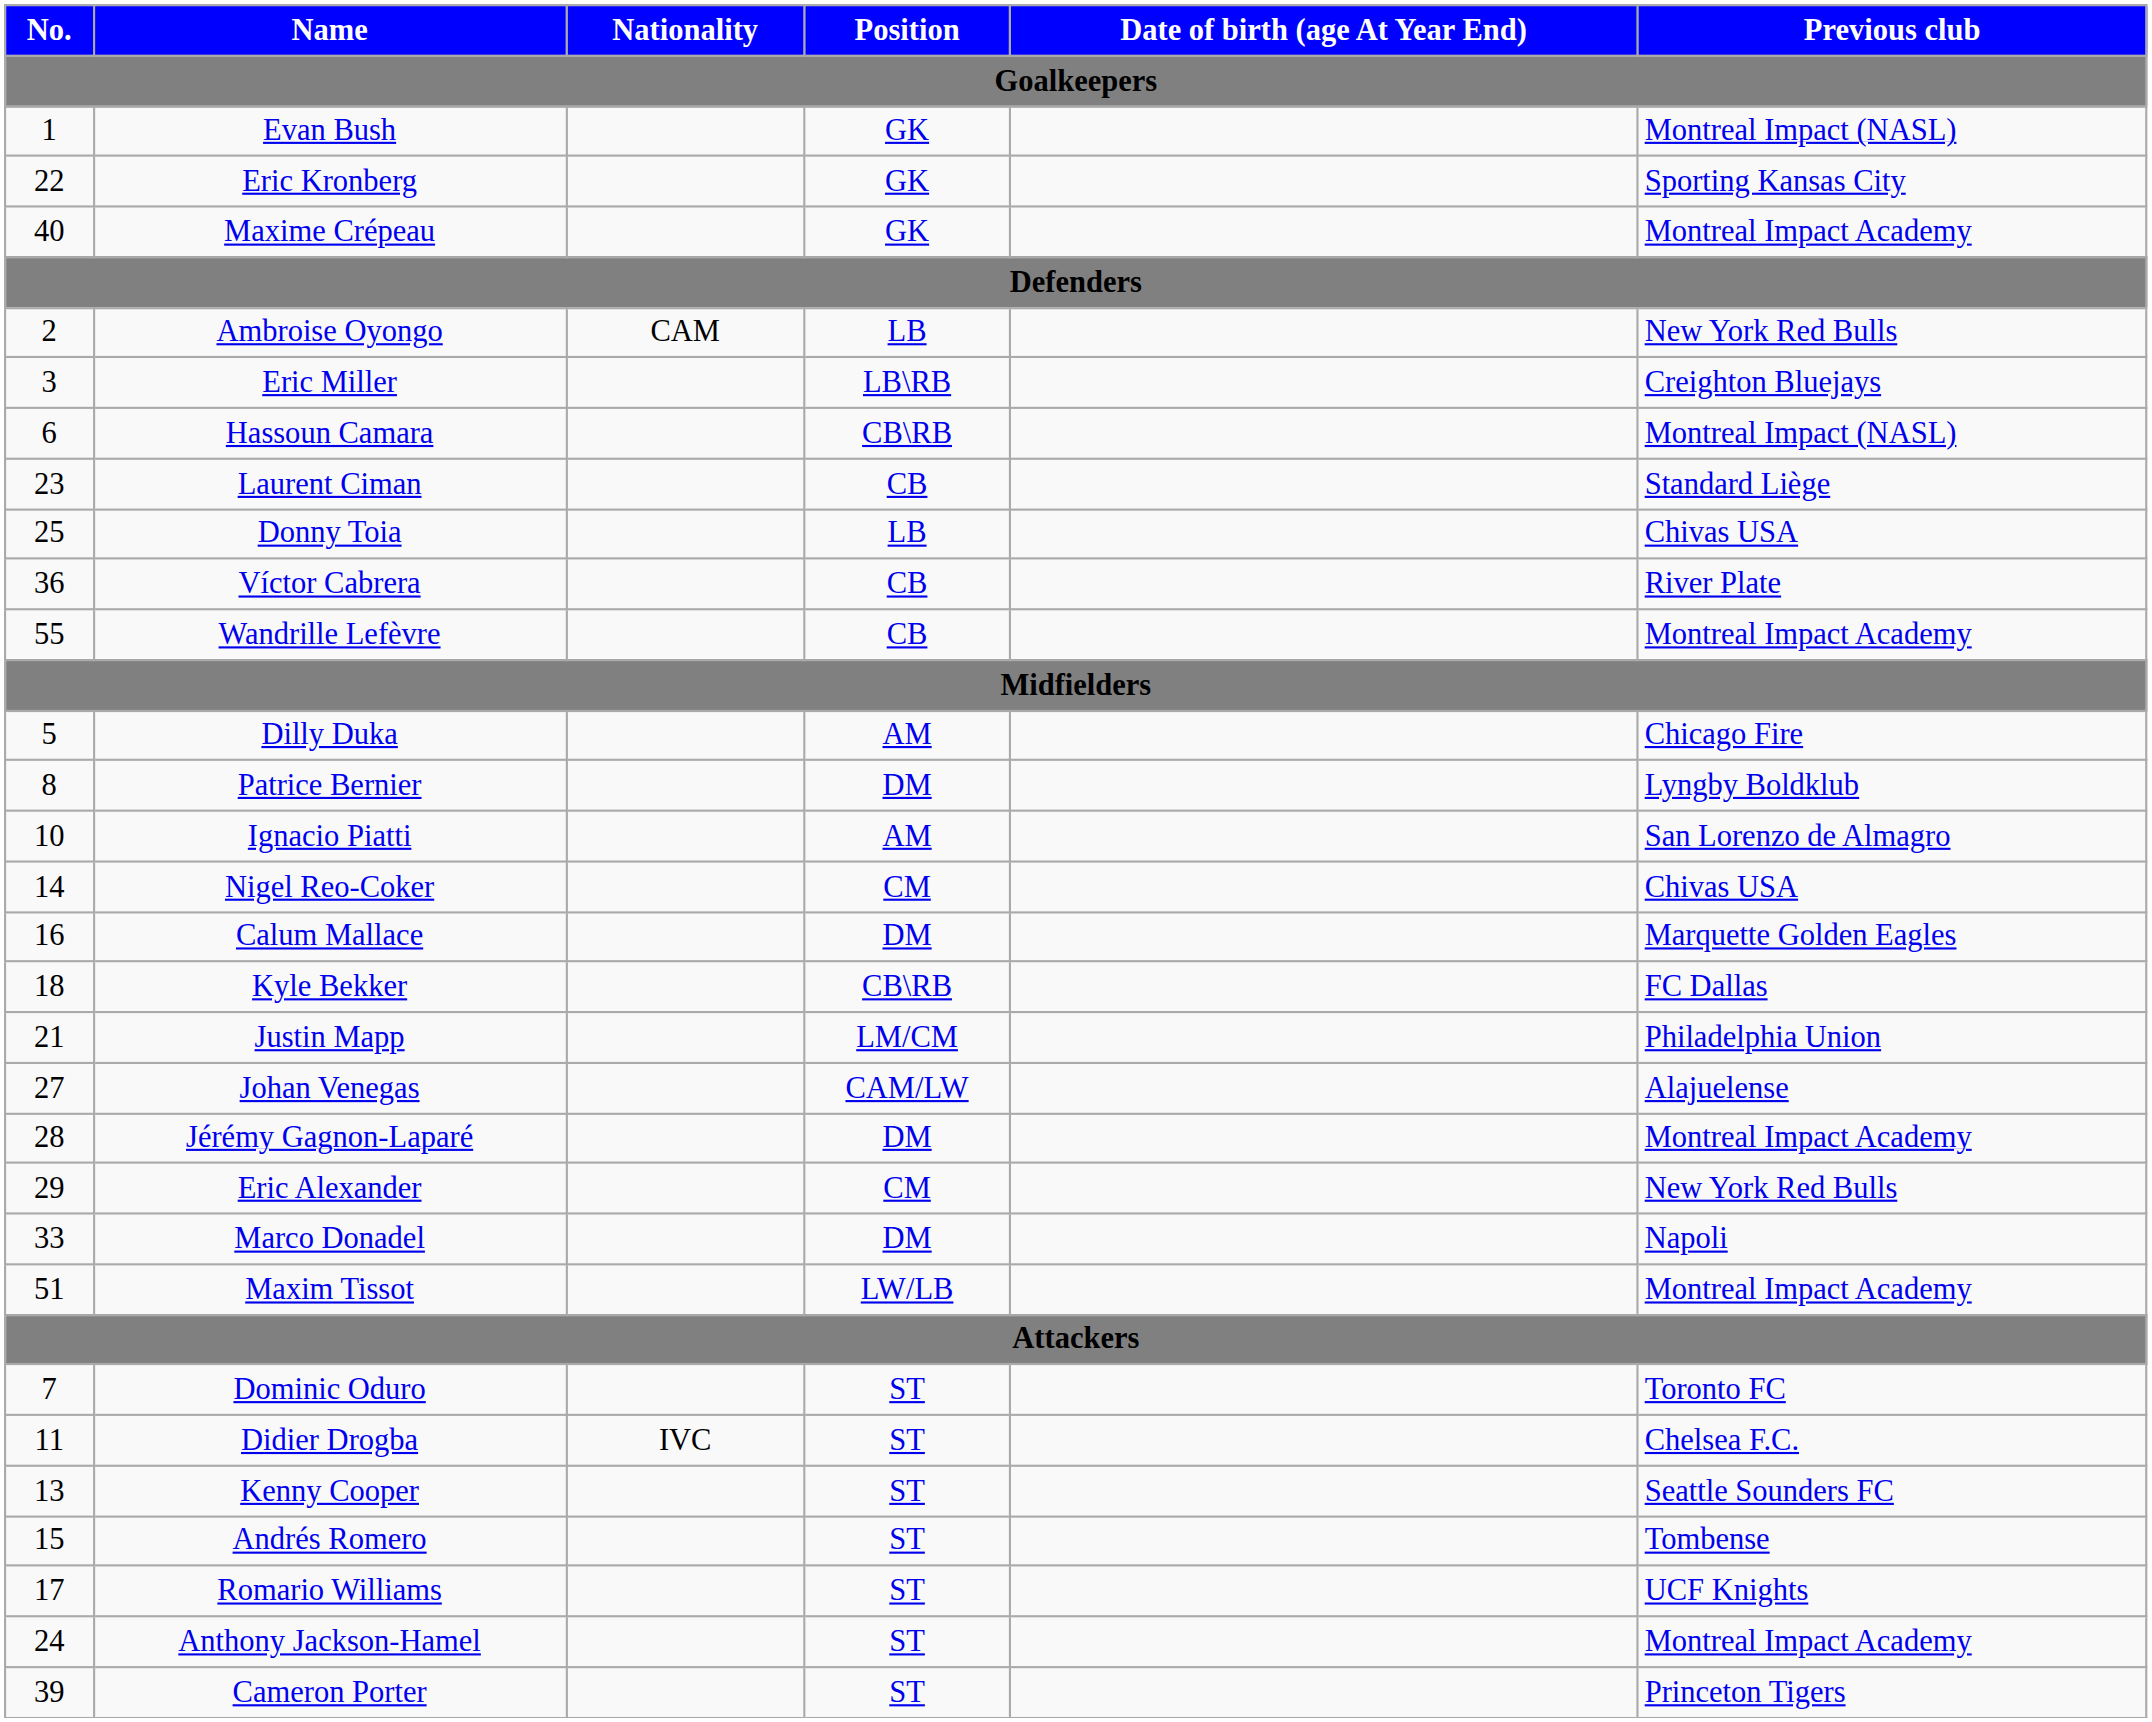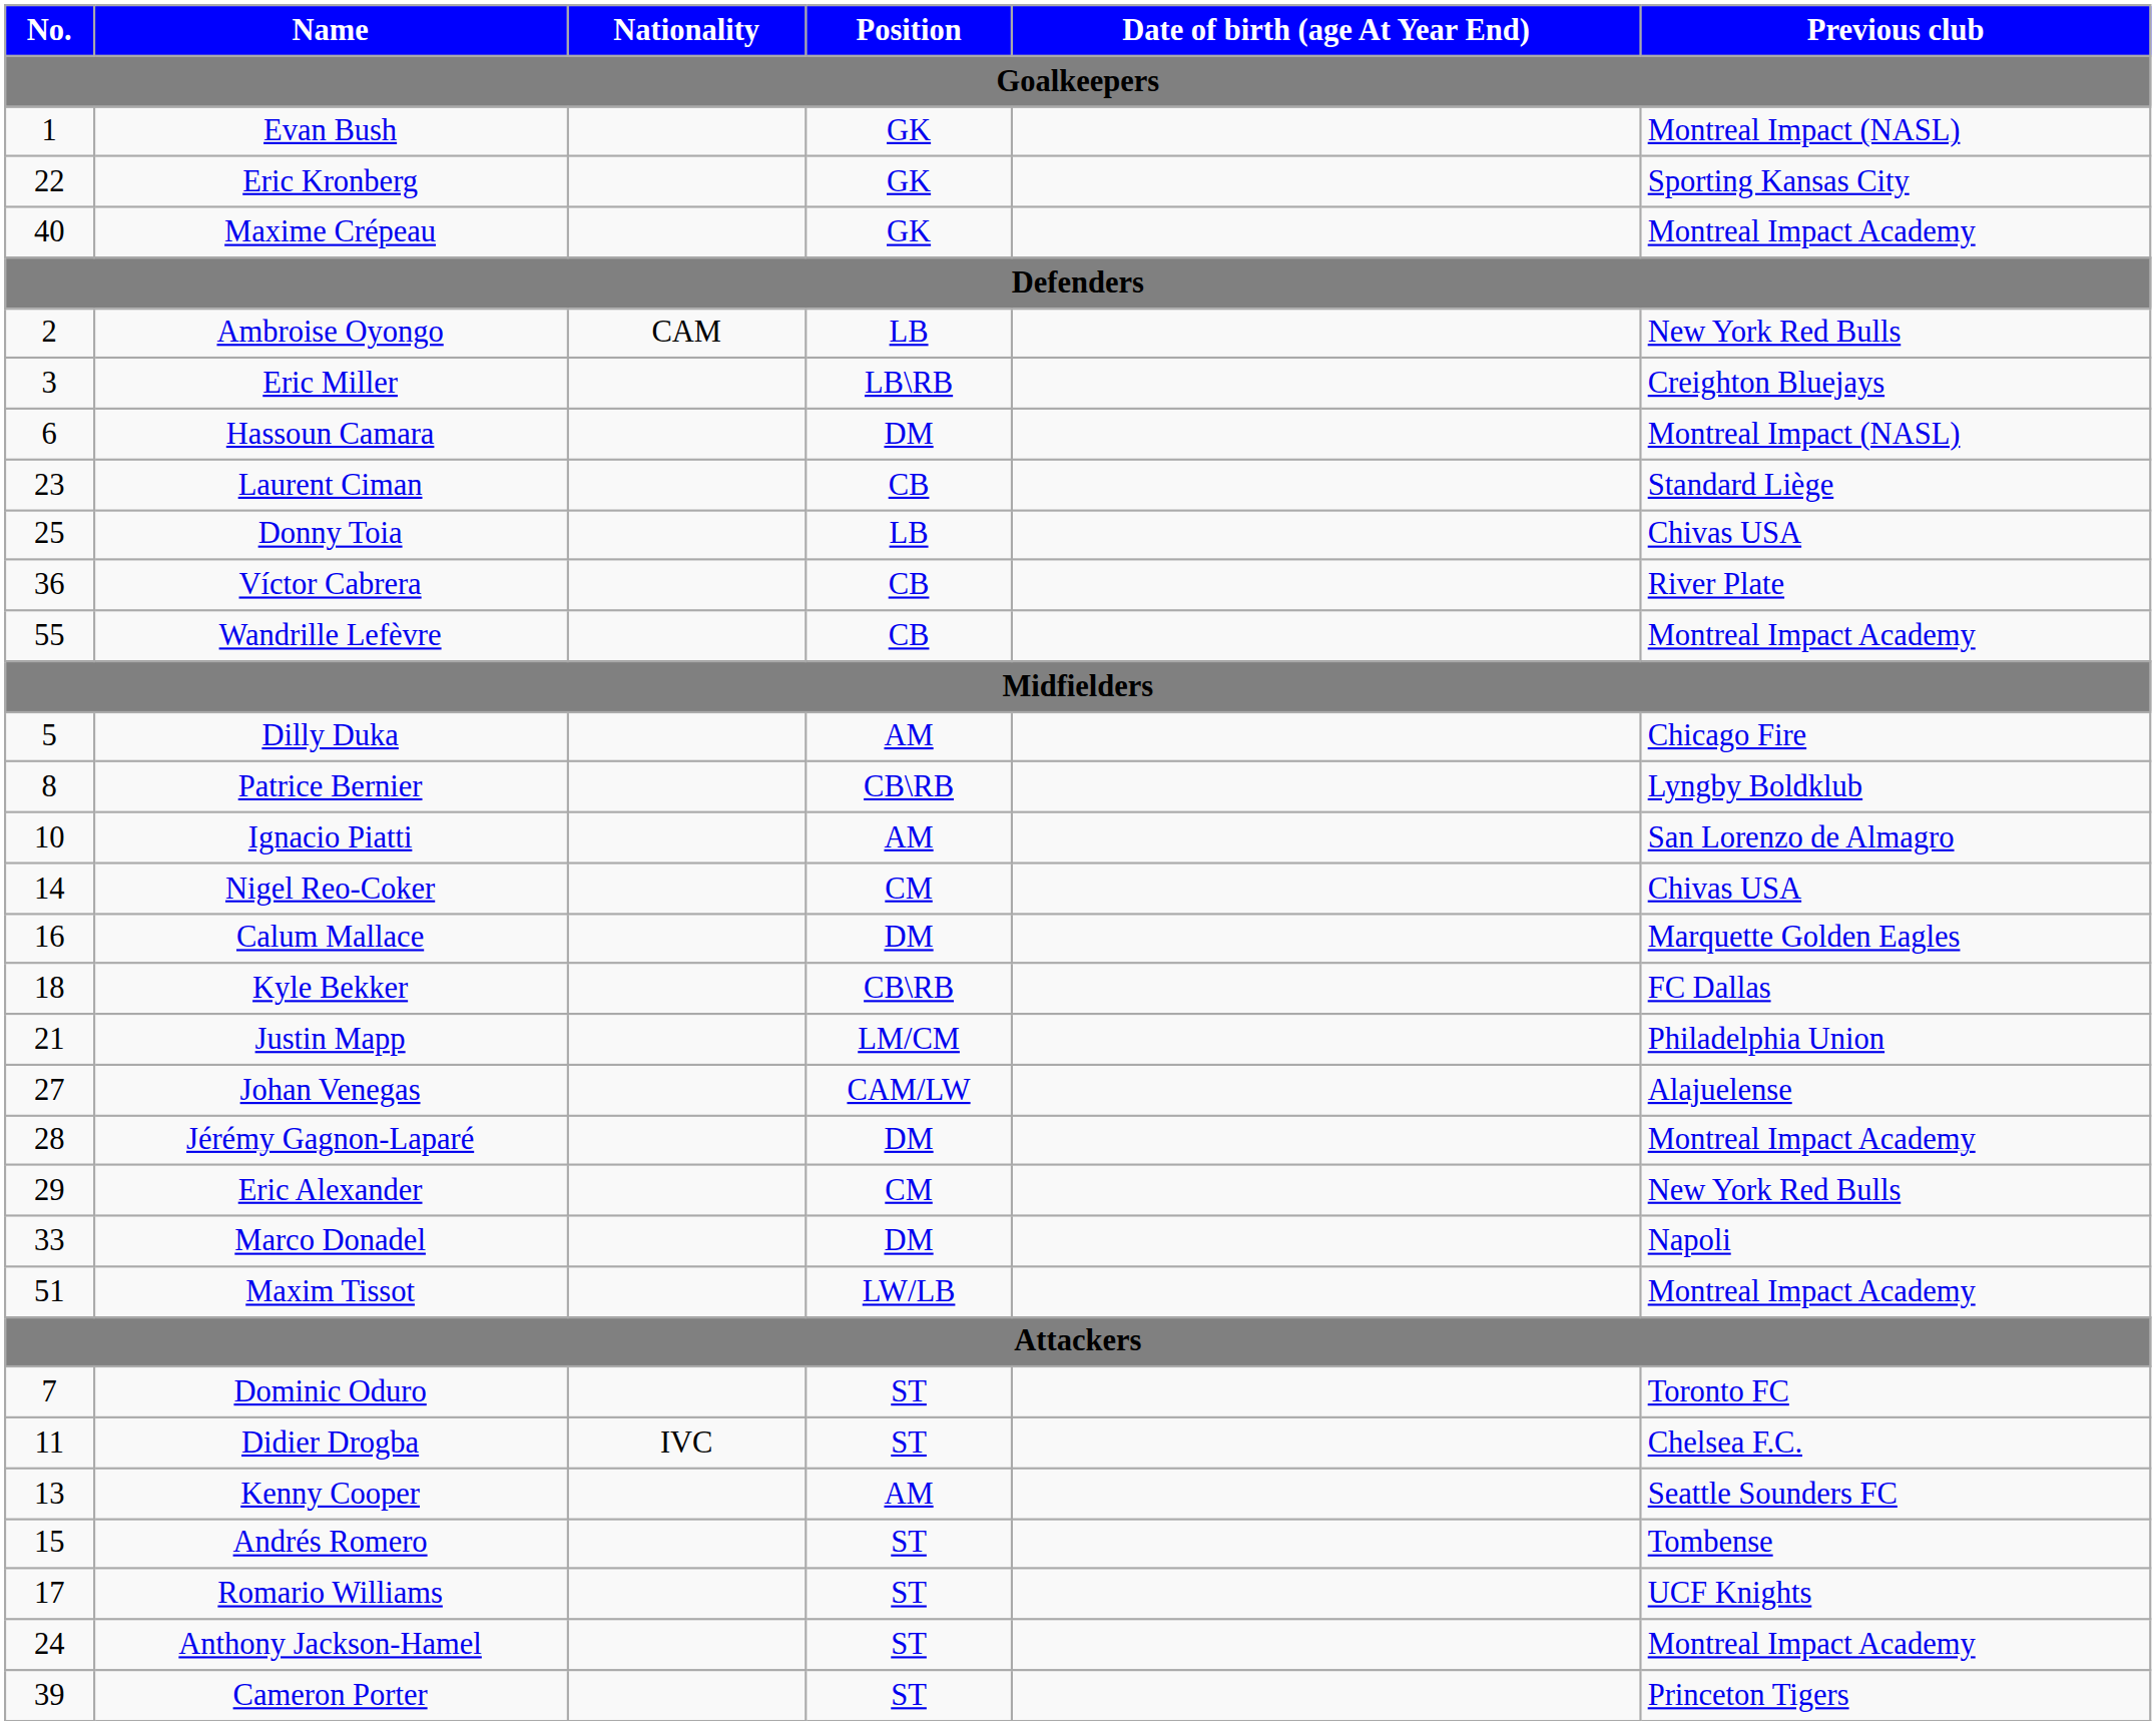 <table class="wikitable"  style="text-align:center; font-size:90%; width:80%;">
 <tr>
 <th style="background:#0000FF; color:white; text-align:center;">No.</th>
 <th style="background:#0000FF; color:white; text-align:center;">Name</th>
 <th style="background:#0000FF; color:white; text-align:center;">Nationality</th>
 <th style="background:#0000FF; color:white; text-align:center;">Position</th>
 <th style="background:#0000FF; color:white; text-align:center;">Date of birth (age At Year End)</th>
 <th style="background:#0000FF; color:white; text-align:center;">Previous club</th>
 </tr>
 <tr>
 <th colspan="8" style="background:gray; color:black; text-align:center;">Goalkeepers</th>
 </tr>
 <tr>
 <td>1</td>
 <td><a href='#'>Evan Bush</a></td>
 <td></td>
 <td><a href='#'>GK</a></td>
 <td></td>
 <td align="left"> <a href='#'>Montreal Impact (NASL)</a></td>
 </tr>
 <tr>
 <td>22</td>
 <td><a href='#'>Eric Kronberg</a></td>
 <td></td>
 <td><a href='#'>GK</a></td>
 <td></td>
 <td align="left"> <a href='#'>Sporting Kansas City</a></td>
 </tr>
 <tr>
 <td>40</td>
 <td><a href='#'>Maxime Crépeau</a></td>
 <td></td>
 <td><a href='#'>GK</a></td>
 <td></td>
 <td align="left"> <a href='#'>Montreal Impact Academy</a></td>
 </tr>
 <tr>
 <th colspan="8" style="background:gray; color:black; text-align:center;">Defenders</th>
 </tr>
 <tr>
 <td>2</td>
 <td><a href='#'>Ambroise Oyongo</a></td>
 <td> CAM</td>
 <td><a href='#'>LB</a></td>
 <td></td>
 <td align="left"> <a href='#'>New York Red Bulls</a></td>
 </tr>
 <tr>
 <td>3</td>
 <td><a href='#'>Eric Miller</a></td>
 <td></td>
 <td><a href='#'>LB\RB</a></td>
 <td></td>
 <td align="left"> <a href='#'>Creighton Bluejays</a></td>
 </tr>
 <tr>
 <td>6</td>
 <td><a href='#'>Hassoun Camara</a></td>
 <td></td>
-<td><a href='#'>CB\RB</a></td>
+<td><a href='#'>DM</a></td>
 <td></td>
 <td align="left"> <a href='#'>Montreal Impact (NASL)</a></td>
 </tr>
 <tr>
 <td>23</td>
 <td><a href='#'>Laurent Ciman</a></td>
 <td></td>
 <td><a href='#'>CB</a></td>
 <td></td>
 <td align="left"> <a href='#'>Standard Liège</a></td>
 </tr>
 <tr>
 <td>25</td>
 <td><a href='#'>Donny Toia</a></td>
 <td></td>
 <td><a href='#'>LB</a></td>
 <td></td>
 <td align="left"> <a href='#'>Chivas USA</a></td>
 </tr>
 <tr>
 <td>36</td>
 <td><a href='#'>Víctor Cabrera</a></td>
 <td></td>
 <td><a href='#'>CB</a></td>
 <td></td>
 <td align="left"> <a href='#'>River Plate</a></td>
 </tr>
 <tr>
 <td>55</td>
 <td><a href='#'>Wandrille Lefèvre</a></td>
 <td></td>
 <td><a href='#'>CB</a></td>
 <td></td>
 <td align="left"> <a href='#'>Montreal Impact Academy</a></td>
 </tr>
 <tr>
 <th colspan="8" style="background:gray; color:black; text-align:center;">Midfielders</th>
 </tr>
 <tr>
 <td>5</td>
 <td><a href='#'>Dilly Duka</a></td>
 <td></td>
 <td><a href='#'>AM</a></td>
 <td></td>
 <td align="left"> <a href='#'>Chicago Fire</a></td>
 </tr>
 <tr>
 <td>8</td>
 <td><a href='#'>Patrice Bernier</a></td>
 <td></td>
-<td><a href='#'>DM</a></td>
+<td><a href='#'>CB\RB</a></td>
 <td></td>
 <td align="left"> <a href='#'>Lyngby Boldklub</a></td>
 </tr>
 <tr>
 <td>10</td>
 <td><a href='#'>Ignacio Piatti</a></td>
 <td></td>
 <td><a href='#'>AM</a></td>
 <td></td>
 <td align="left"> <a href='#'>San Lorenzo de Almagro</a></td>
 </tr>
 <tr>
 <td>14</td>
 <td><a href='#'>Nigel Reo-Coker</a></td>
 <td></td>
 <td><a href='#'>CM</a></td>
 <td></td>
 <td align="left"> <a href='#'>Chivas USA</a></td>
 </tr>
 <tr>
 <td>16</td>
 <td><a href='#'>Calum Mallace</a></td>
 <td></td>
 <td><a href='#'>DM</a></td>
 <td></td>
 <td align="left"> <a href='#'>Marquette Golden Eagles</a></td>
 </tr>
 <tr>
 <td>18</td>
 <td><a href='#'>Kyle Bekker</a></td>
 <td></td>
 <td><a href='#'>CB\RB</a></td>
 <td></td>
 <td align="left"> <a href='#'>FC Dallas</a></td>
 </tr>
 <tr>
 <td>21</td>
 <td><a href='#'>Justin Mapp</a></td>
 <td></td>
 <td><a href='#'>LM/CM</a></td>
 <td></td>
 <td align="left"> <a href='#'>Philadelphia Union</a></td>
 </tr>
 <tr>
 <td>27</td>
 <td><a href='#'>Johan Venegas</a></td>
 <td></td>
 <td><a href='#'>CAM/LW</a></td>
 <td></td>
 <td align="left"> <a href='#'>Alajuelense</a></td>
 </tr>
 <tr>
 <td>28</td>
 <td><a href='#'>Jérémy Gagnon-Laparé</a></td>
 <td></td>
 <td><a href='#'>DM</a></td>
 <td></td>
 <td align="left"> <a href='#'>Montreal Impact Academy</a></td>
 </tr>
 <tr>
 <td>29</td>
 <td><a href='#'>Eric Alexander</a></td>
 <td></td>
 <td><a href='#'>CM</a></td>
 <td></td>
 <td align="left"> <a href='#'>New York Red Bulls</a></td>
 </tr>
 <tr>
 <td>33</td>
 <td><a href='#'>Marco Donadel</a></td>
 <td></td>
 <td><a href='#'>DM</a></td>
 <td></td>
 <td align="left"> <a href='#'>Napoli</a></td>
 </tr>
 <tr>
 <td>51</td>
 <td><a href='#'>Maxim Tissot</a></td>
 <td></td>
 <td><a href='#'>LW/LB</a></td>
 <td></td>
 <td align="left"> <a href='#'>Montreal Impact Academy</a></td>
 </tr>
 <tr>
 <th colspan="8" style="background:gray; color:black; text-align:center;">Attackers</th>
 </tr>
 <tr>
 <td>7</td>
 <td><a href='#'>Dominic Oduro</a></td>
 <td></td>
 <td><a href='#'>ST</a></td>
 <td></td>
 <td align="left"> <a href='#'>Toronto FC</a></td>
 </tr>
 <tr>
 <td>11</td>
 <td><a href='#'>Didier Drogba</a></td>
 <td> IVC</td>
 <td><a href='#'>ST</a></td>
 <td></td>
 <td align="left"> <a href='#'>Chelsea F.C.</a></td>
 </tr>
 <tr>
 <td>13</td>
 <td><a href='#'>Kenny Cooper</a></td>
 <td></td>
-<td><a href='#'>ST</a></td>
+<td><a href='#'>AM</a></td>
 <td></td>
 <td align="left"> <a href='#'>Seattle Sounders FC</a></td>
 </tr>
 <tr>
 <td>15</td>
 <td><a href='#'>Andrés Romero</a></td>
 <td></td>
 <td><a href='#'>ST</a></td>
 <td></td>
 <td align="left"> <a href='#'>Tombense</a></td>
 </tr>
 <tr>
 <td>17</td>
 <td><a href='#'>Romario Williams</a></td>
 <td></td>
 <td><a href='#'>ST</a></td>
 <td></td>
 <td align="left"> <a href='#'>UCF Knights</a></td>
 </tr>
 <tr>
 <td>24</td>
 <td><a href='#'>Anthony Jackson-Hamel</a></td>
 <td></td>
 <td><a href='#'>ST</a></td>
 <td></td>
 <td align="left"> <a href='#'>Montreal Impact Academy</a></td>
 </tr>
 <tr>
 <td>39</td>
 <td><a href='#'>Cameron Porter</a></td>
 <td></td>
 <td><a href='#'>ST</a></td>
 <td></td>
 <td align="left"> <a href='#'>Princeton Tigers</a></td>
 </tr>
 </table>
